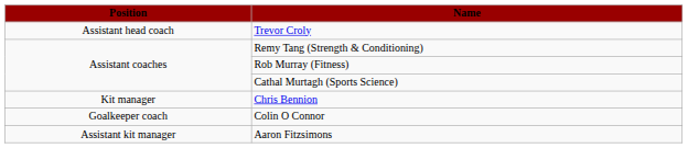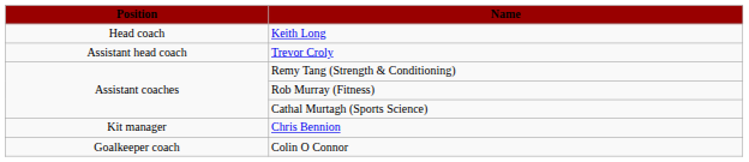 <table class="wikitable" style="text-align:center;width:50%;">
 <tr>
 <th style="background:#990000;color:#000000; text-align:center;">Position</th>
 <th style="background:#990000;color:#000000; text-align:center;">Name</th>
+</tr>
+<tr>
+<td>Head coach</td>
+<td align=left> <a href='#'>Keith Long</a></td>
 </tr>
 <tr>
 <td>Assistant head coach</td>
 <td align=left> <a href='#'>Trevor Croly</a></td>
 </tr>
 <tr>
 <td rowspan=3>Assistant coaches</td>
 <td align=left> Remy Tang (Strength & Conditioning)</td>
 </tr>
 <tr>
 <td align=left> Rob Murray (Fitness)</td>
 </tr>
 <tr>
 <td align=left> Cathal Murtagh (Sports Science)</td>
 </tr>
 <tr>
 <td>Kit manager</td>
 <td align=left> <a href='#'>Chris Bennion</a></td>
 </tr>
 <tr>
 <td>Goalkeeper coach</td>
 <td align=left>  Colin O Connor</td>
 </tr>
-<tr>
-<td>Assistant kit manager</td>
-<td align=left>  Aaron Fitzsimons</td>
-</tr>
 </table>
